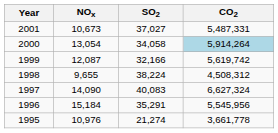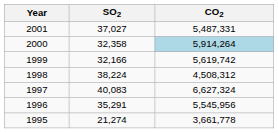 <table class="wikitable" style="text-align: center;" ! width="450px">
 <tr>
 <th>Year</th>
-<th>NO<sub>x</sub></th>
 <th>SO<sub>2</sub></th>
 <th>CO<sub>2</sub></th>
 </tr>
 <tr>
 <td>2001</td>
-<td>10,673</td>
 <td>37,027</td>
 <td>5,487,331</td>
 </tr>
 <tr>
 <td>2000</td>
-<td>13,054</td>
-<td>34,058</td>
+<td>32,358</td>
 <td style="background: lightblue;">5,914,264</td>
 </tr>
 <tr>
 <td>1999</td>
-<td>12,087</td>
 <td>32,166</td>
 <td>5,619,742</td>
 </tr>
 <tr>
 <td>1998</td>
-<td>9,655</td>
 <td>38,224</td>
 <td>4,508,312</td>
 </tr>
 <tr>
 <td>1997</td>
-<td>14,090</td>
 <td>40,083</td>
 <td>6,627,324</td>
 </tr>
 <tr>
 <td>1996</td>
-<td>15,184</td>
 <td>35,291</td>
 <td>5,545,956</td>
 </tr>
 <tr>
 <td>1995</td>
-<td>10,976</td>
 <td>21,274</td>
 <td>3,661,778</td>
 </tr>
 </table>
